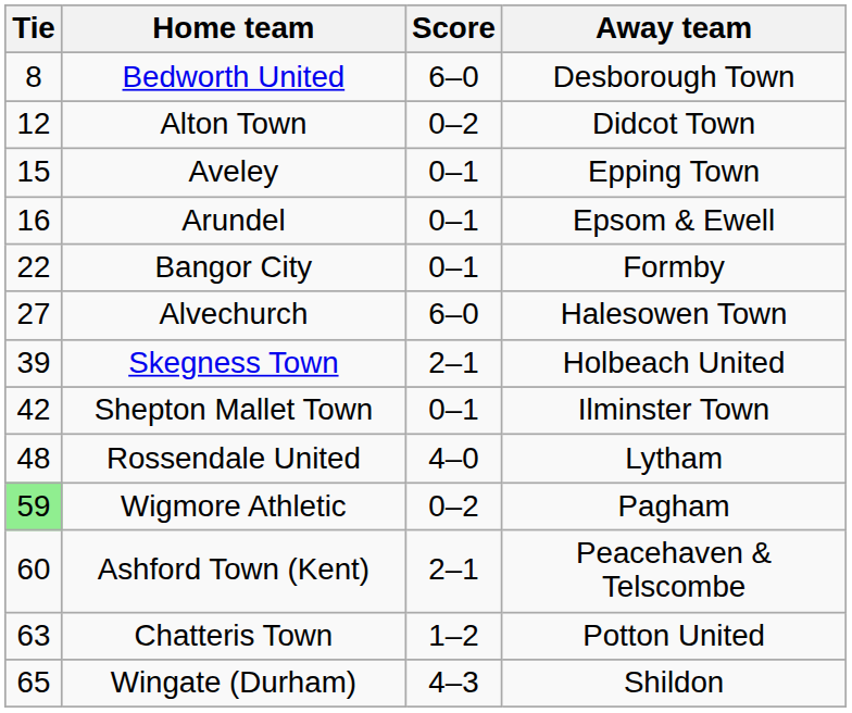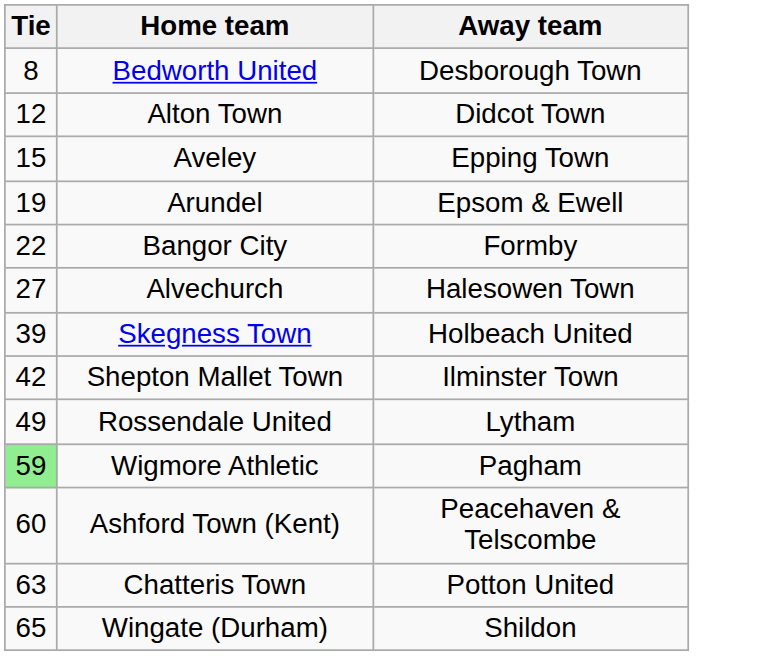 <table class="wikitable" style="text-align:center;">
 <tr>
 <th width=20>Tie</th>
 <th width=175>Home team</th>
-<th width=20>Score</th>
 <th width=175>Away team</th>
 </tr>
 <tr>
 <td>8</td>
 <td><a href='#'>Bedworth United</a></td>
-<td>6–0</td>
 <td>Desborough Town</td>
 </tr>
 <tr>
 <td>12</td>
 <td>Alton Town</td>
-<td>0–2</td>
 <td>Didcot Town</td>
 </tr>
 <tr>
 <td>15</td>
 <td>Aveley</td>
-<td>0–1</td>
 <td>Epping Town</td>
 </tr>
 <tr>
-<td>16</td>
+<td>19</td>
 <td>Arundel</td>
-<td>0–1</td>
 <td>Epsom & Ewell</td>
 </tr>
 <tr>
 <td>22</td>
 <td>Bangor City</td>
-<td>0–1</td>
 <td>Formby</td>
 </tr>
 <tr>
 <td>27</td>
 <td>Alvechurch</td>
-<td>6–0</td>
 <td>Halesowen Town</td>
 </tr>
 <tr>
 <td>39</td>
 <td><a href='#'>Skegness Town</a></td>
-<td>2–1</td>
 <td>Holbeach United</td>
 </tr>
 <tr>
 <td>42</td>
 <td>Shepton Mallet Town</td>
-<td>0–1</td>
 <td>Ilminster Town</td>
 </tr>
 <tr>
-<td>48</td>
+<td>49</td>
 <td>Rossendale United</td>
-<td>4–0</td>
 <td>Lytham</td>
 </tr>
 <tr>
 <td style="background: lightgreen;">59</td>
 <td>Wigmore Athletic</td>
-<td>0–2</td>
 <td>Pagham</td>
 </tr>
 <tr>
 <td>60</td>
 <td>Ashford Town (Kent)</td>
-<td>2–1</td>
 <td>Peacehaven & Telscombe</td>
 </tr>
 <tr>
 <td>63</td>
 <td>Chatteris Town</td>
-<td>1–2</td>
 <td>Potton United</td>
 </tr>
 <tr>
 <td>65</td>
 <td>Wingate (Durham)</td>
-<td>4–3</td>
 <td>Shildon</td>
 </tr>
 </table>
